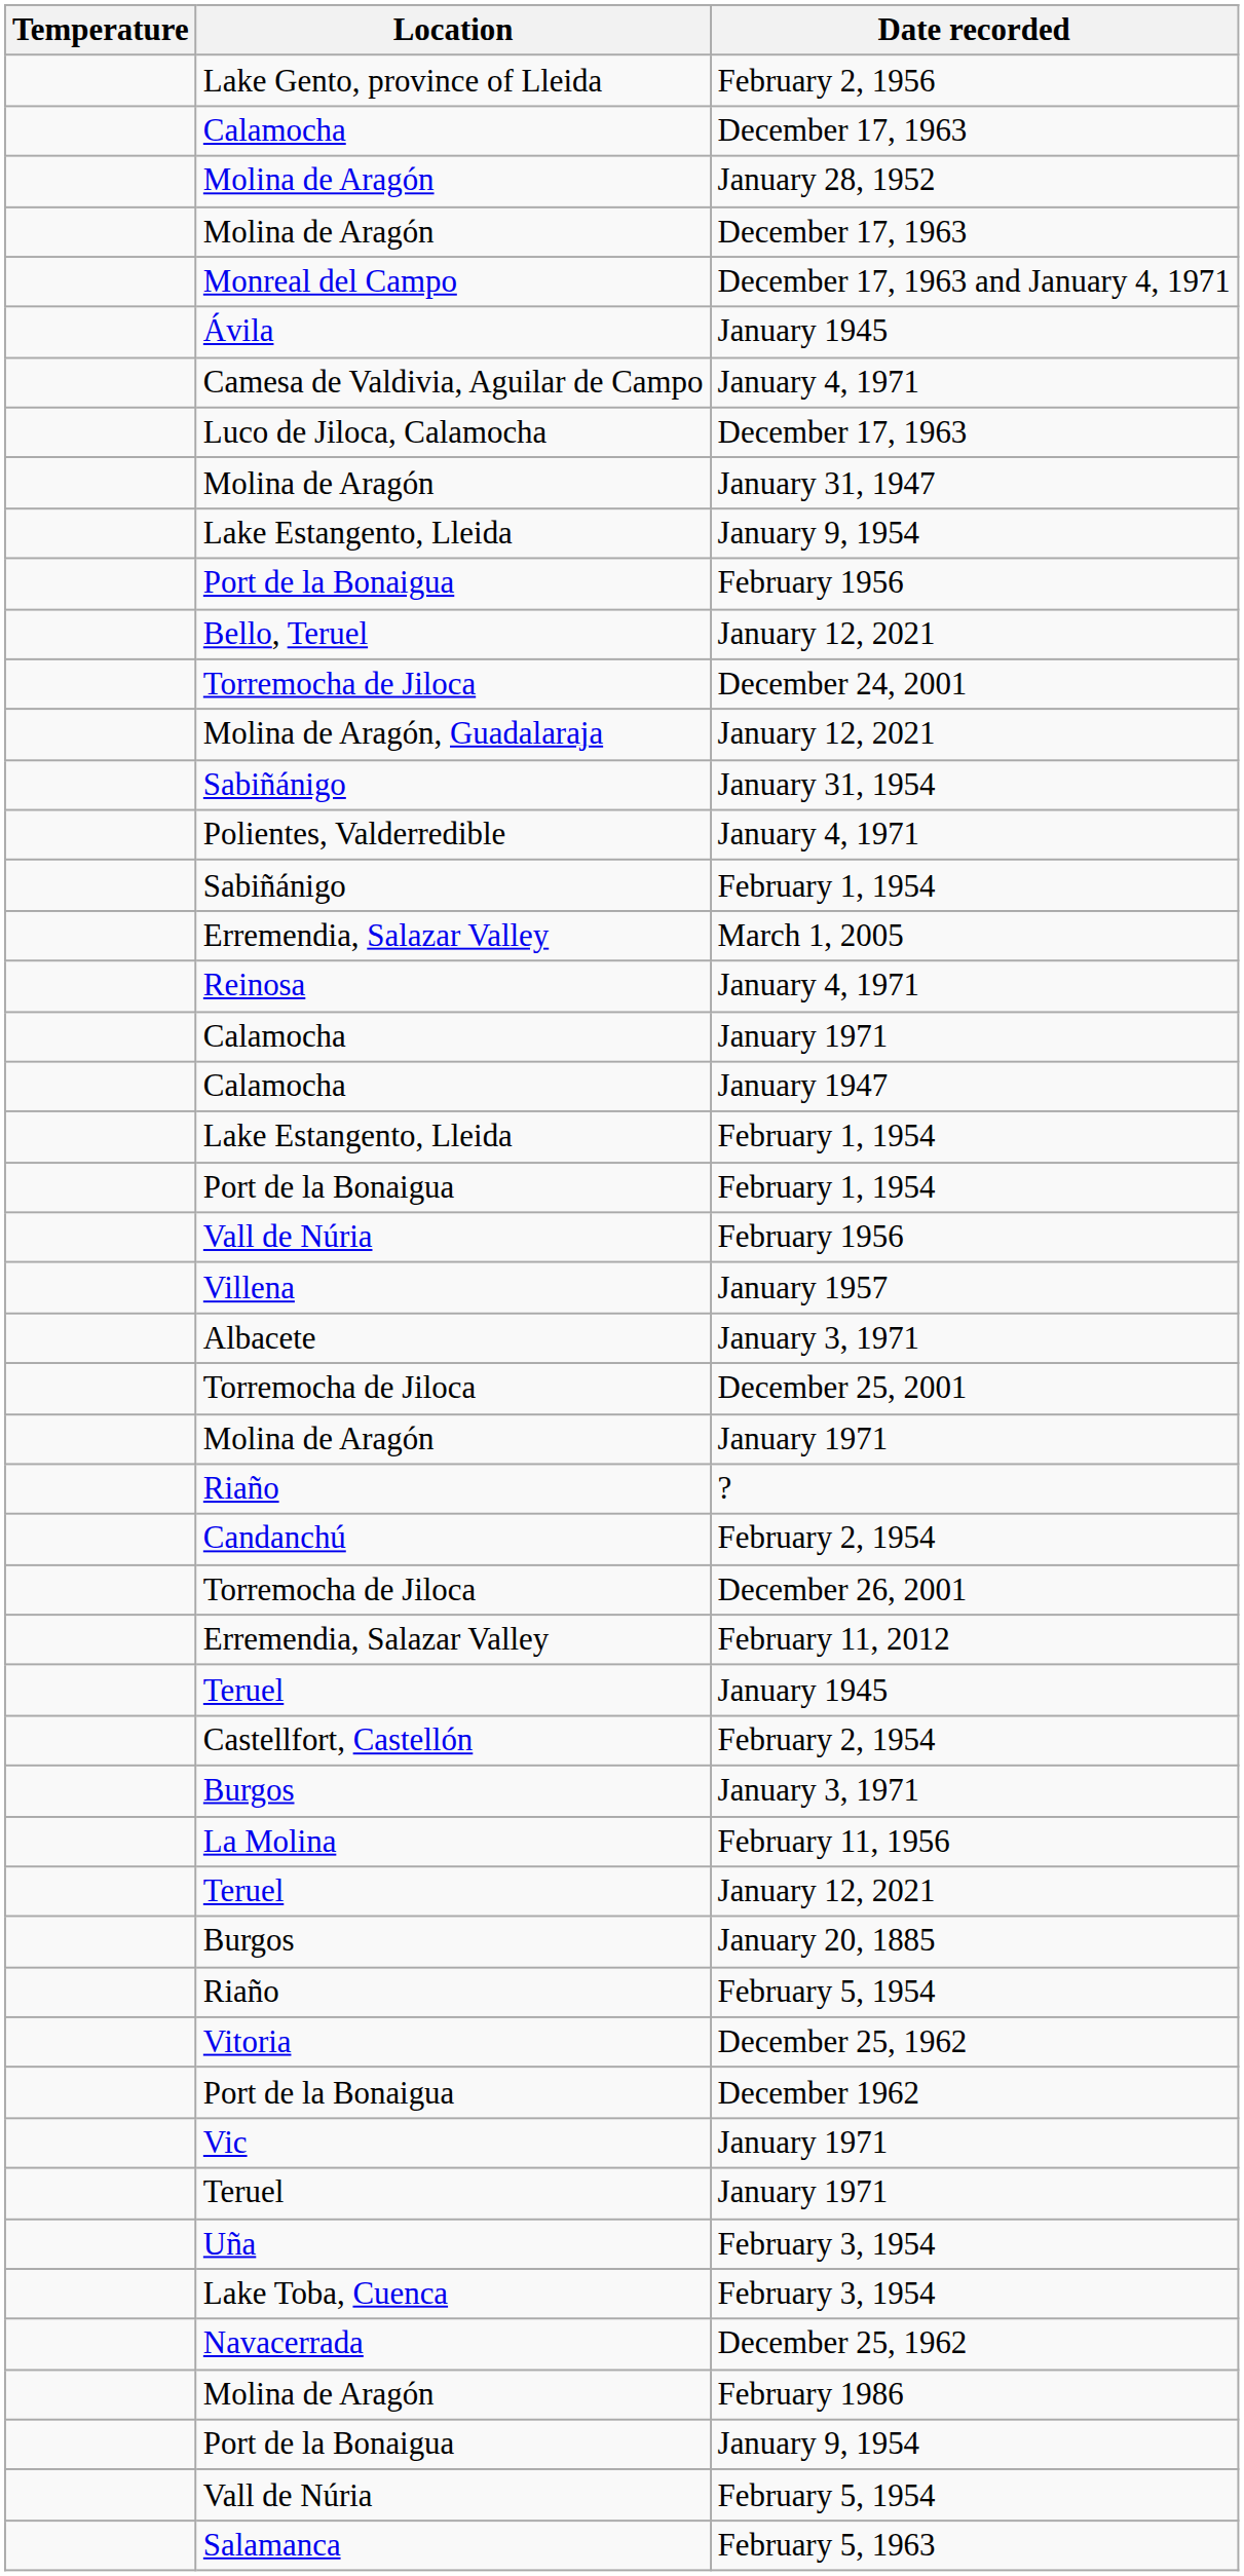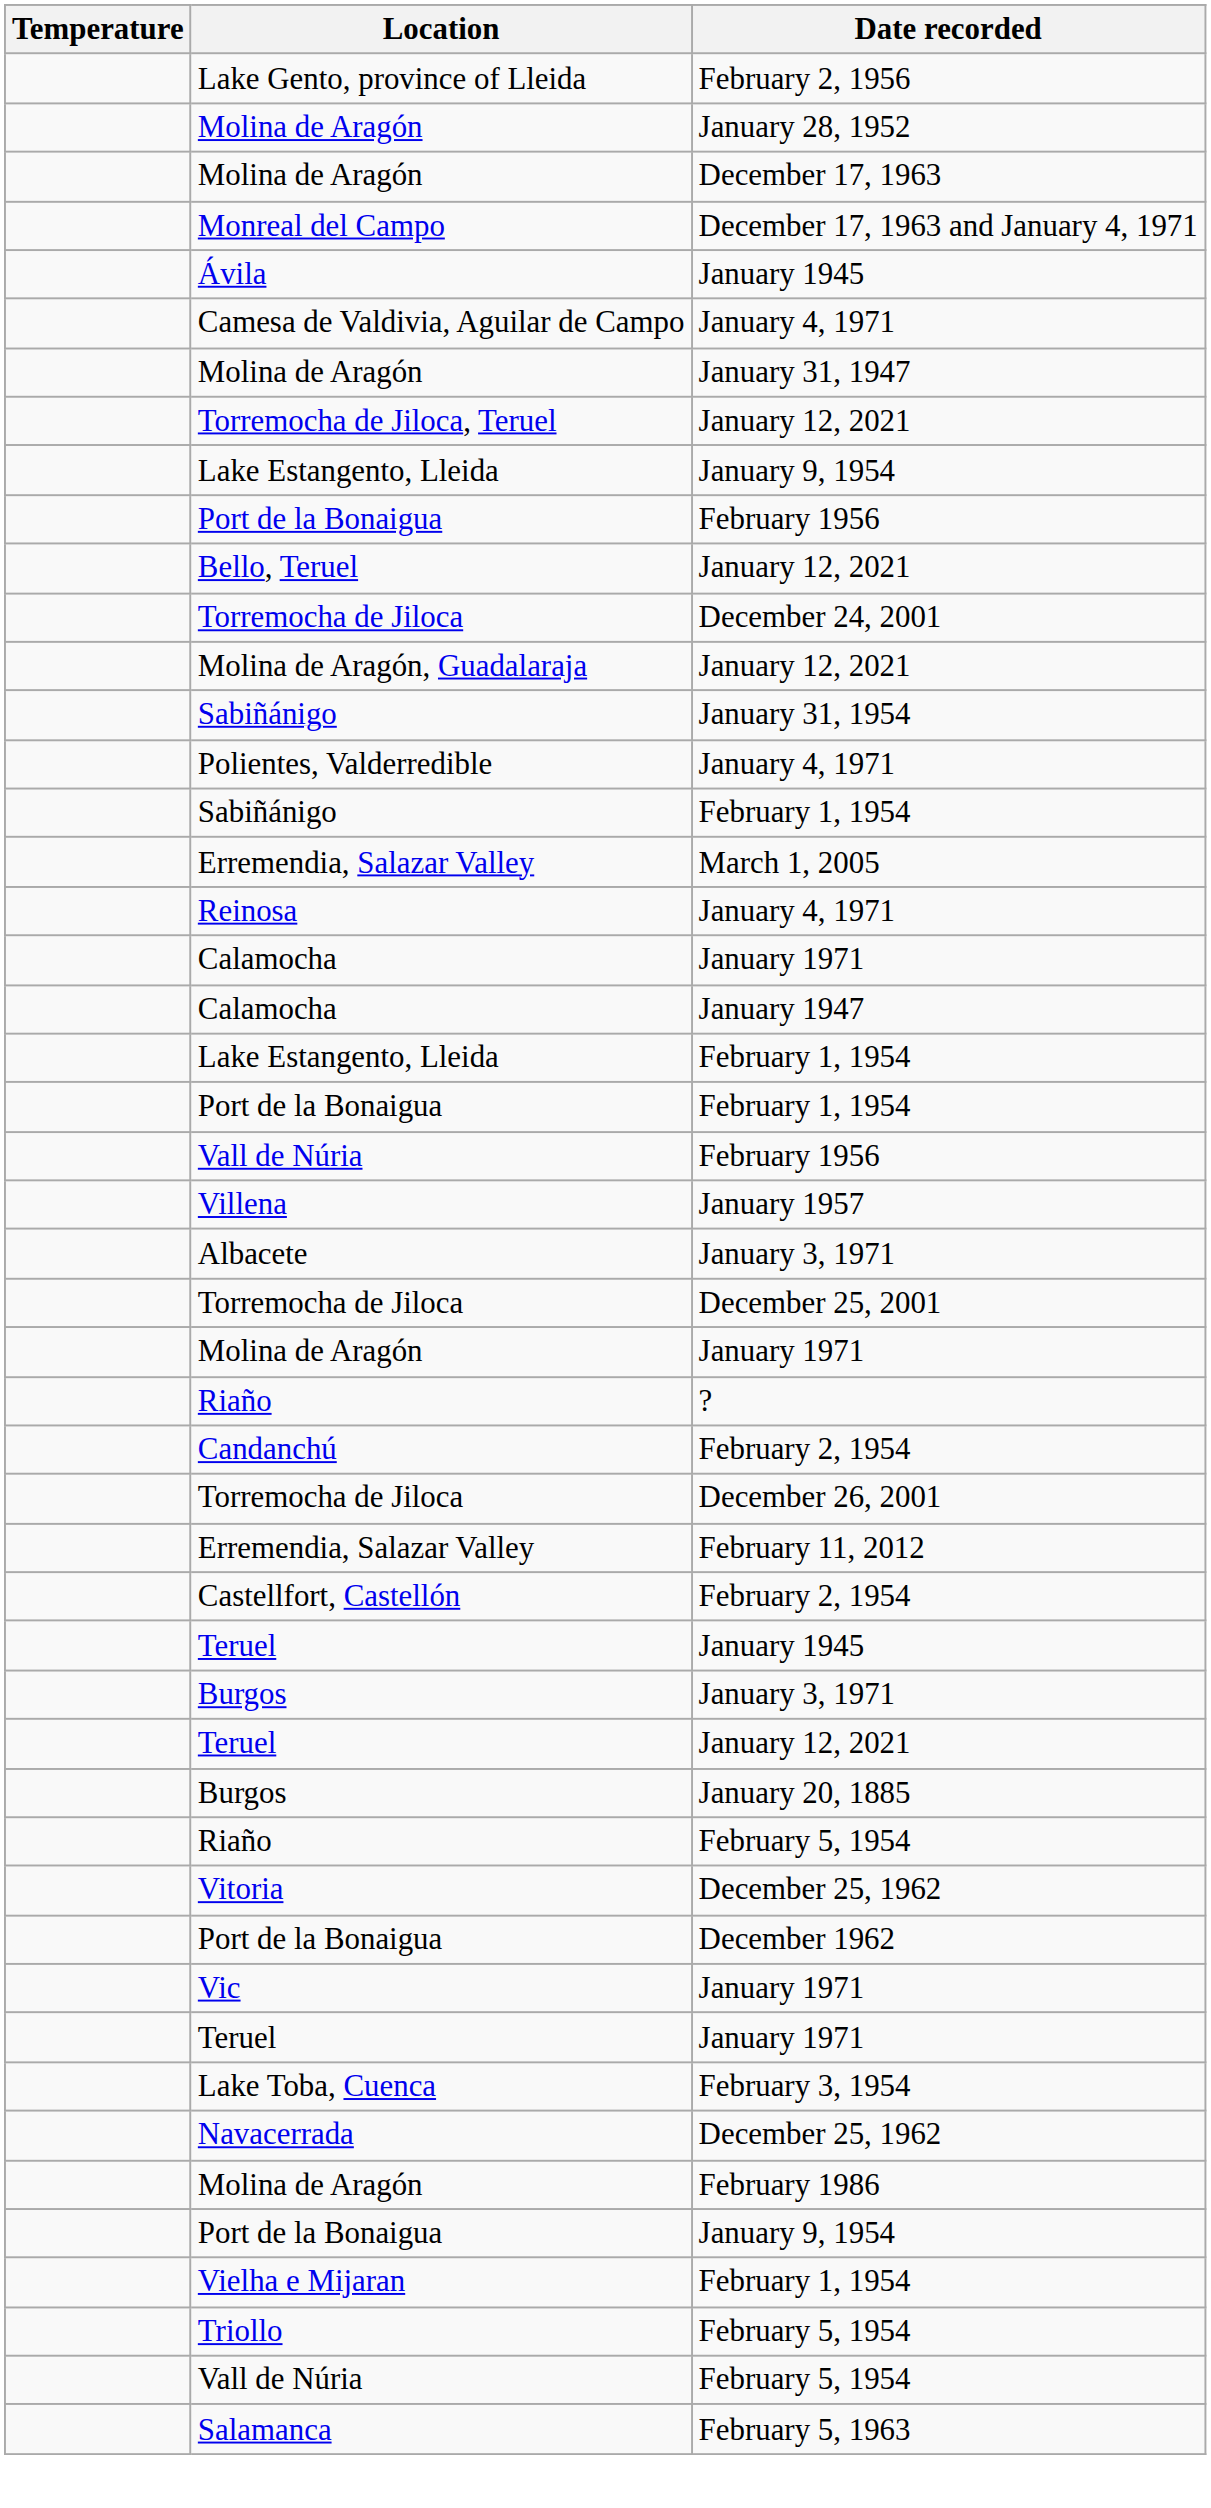 <table class="wikitable sortable" border="1">
 <tr>
 <th>Temperature</th>
 <th>Location</th>
 <th>Date recorded</th>
 </tr>
 <tr>
 <td></td>
 <td>Lake Gento, province of Lleida</td>
 <td>February 2, 1956</td>
-</tr>
-<tr>
-<td></td>
-<td><a href='#'>Calamocha</a></td>
-<td>December 17, 1963</td>
 </tr>
 <tr>
 <td></td>
 <td><a href='#'>Molina de Aragón</a></td>
 <td>January 28, 1952</td>
 </tr>
 <tr>
 <td></td>
 <td>Molina de Aragón</td>
 <td>December 17, 1963</td>
 </tr>
 <tr>
 <td></td>
 <td><a href='#'>Monreal del Campo</a></td>
 <td>December 17, 1963 and January 4, 1971</td>
 </tr>
 <tr>
 <td></td>
 <td><a href='#'>Ávila</a></td>
 <td>January 1945</td>
 </tr>
 <tr>
 <td></td>
 <td>Camesa de Valdivia, Aguilar de Campo</td>
 <td>January 4, 1971</td>
 </tr>
 <tr>
 <td></td>
-<td>Luco de Jiloca, Calamocha</td>
-<td>December 17, 1963</td>
+<td>Molina de Aragón</td>
+<td>January 31, 1947</td>
 </tr>
 <tr>
 <td></td>
-<td>Molina de Aragón</td>
-<td>January 31, 1947</td>
+<td><a href='#'>Torremocha de Jiloca</a>, <a href='#'>Teruel</a></td>
+<td>January 12, 2021</td>
 </tr>
 <tr>
 <td></td>
 <td>Lake Estangento, Lleida</td>
 <td>January 9, 1954</td>
 </tr>
 <tr>
 <td></td>
 <td><a href='#'>Port de la Bonaigua</a></td>
 <td>February 1956</td>
 </tr>
 <tr>
 <td></td>
 <td><a href='#'>Bello</a>, <a href='#'>Teruel</a></td>
 <td>January 12, 2021</td>
 </tr>
 <tr>
 <td></td>
 <td><a href='#'>Torremocha de Jiloca</a></td>
 <td>December 24, 2001</td>
 </tr>
 <tr>
 <td></td>
 <td>Molina de Aragón, <a href='#'>Guadalaraja</a></td>
 <td>January 12, 2021</td>
 </tr>
 <tr>
 <td></td>
 <td><a href='#'>Sabiñánigo</a></td>
 <td>January 31, 1954</td>
 </tr>
 <tr>
 <td></td>
 <td>Polientes, Valderredible</td>
 <td>January 4, 1971</td>
 </tr>
 <tr>
 <td></td>
 <td>Sabiñánigo</td>
 <td>February 1, 1954</td>
 </tr>
 <tr>
 <td></td>
 <td>Erremendia, <a href='#'>Salazar Valley</a></td>
 <td>March 1, 2005</td>
 </tr>
 <tr>
 <td></td>
 <td><a href='#'>Reinosa</a></td>
 <td>January 4, 1971</td>
 </tr>
 <tr>
 <td></td>
 <td>Calamocha</td>
 <td>January 1971</td>
 </tr>
 <tr>
 <td></td>
 <td>Calamocha</td>
 <td>January 1947</td>
 </tr>
 <tr>
 <td></td>
 <td>Lake Estangento, Lleida</td>
 <td>February 1, 1954</td>
 </tr>
 <tr>
 <td></td>
 <td>Port de la Bonaigua</td>
 <td>February 1, 1954</td>
 </tr>
 <tr>
 <td></td>
 <td><a href='#'>Vall de Núria</a></td>
 <td>February 1956</td>
 </tr>
 <tr>
 <td></td>
 <td><a href='#'>Villena</a></td>
 <td>January 1957</td>
 </tr>
 <tr>
 <td></td>
 <td>Albacete</td>
 <td>January 3, 1971</td>
 </tr>
 <tr>
 <td></td>
 <td>Torremocha de Jiloca</td>
 <td>December 25, 2001</td>
 </tr>
 <tr>
 <td></td>
 <td>Molina de Aragón</td>
 <td>January 1971</td>
 </tr>
 <tr>
 <td></td>
 <td><a href='#'>Riaño</a></td>
 <td>?</td>
 </tr>
 <tr>
 <td></td>
 <td><a href='#'>Candanchú</a></td>
 <td>February 2, 1954</td>
 </tr>
 <tr>
 <td></td>
 <td>Torremocha de Jiloca</td>
 <td>December 26, 2001</td>
 </tr>
 <tr>
 <td></td>
 <td>Erremendia, Salazar Valley</td>
 <td>February 11, 2012</td>
 </tr>
 <tr>
 <td></td>
+<td>Castellfort, <a href='#'>Castellón</a></td>
+<td>February 2, 1954</td>
+</tr>
+<tr>
+<td></td>
 <td><a href='#'>Teruel</a></td>
 <td>January 1945</td>
 </tr>
 <tr>
 <td></td>
-<td>Castellfort, <a href='#'>Castellón</a></td>
-<td>February 2, 1954</td>
-</tr>
-<tr>
-<td></td>
 <td><a href='#'>Burgos</a></td>
 <td>January 3, 1971</td>
-</tr>
-<tr>
-<td></td>
-<td><a href='#'>La Molina</a></td>
-<td>February 11, 1956</td>
 </tr>
 <tr>
 <td></td>
 <td><a href='#'>Teruel</a></td>
 <td>January 12, 2021</td>
 </tr>
 <tr>
 <td></td>
 <td>Burgos</td>
 <td>January 20, 1885</td>
 </tr>
 <tr>
 <td></td>
 <td>Riaño</td>
 <td>February 5, 1954</td>
 </tr>
 <tr>
 <td></td>
 <td><a href='#'>Vitoria</a></td>
 <td>December 25, 1962</td>
 </tr>
 <tr>
 <td></td>
 <td>Port de la Bonaigua</td>
 <td>December 1962</td>
 </tr>
 <tr>
 <td></td>
 <td><a href='#'>Vic</a></td>
 <td>January 1971</td>
 </tr>
 <tr>
 <td></td>
 <td>Teruel</td>
 <td>January 1971</td>
 </tr>
 <tr>
 <td></td>
-<td><a href='#'>Uña</a></td>
-<td>February 3, 1954</td>
-</tr>
-<tr>
-<td></td>
 <td>Lake Toba, <a href='#'>Cuenca</a></td>
 <td>February 3, 1954</td>
 </tr>
 <tr>
 <td></td>
 <td><a href='#'>Navacerrada</a></td>
 <td>December 25, 1962</td>
 </tr>
 <tr>
 <td></td>
 <td>Molina de Aragón</td>
 <td>February 1986</td>
 </tr>
 <tr>
 <td></td>
 <td>Port de la Bonaigua</td>
 <td>January 9, 1954</td>
 </tr>
 <tr>
 <td></td>
+<td><a href='#'>Vielha e Mijaran</a></td>
+<td>February 1, 1954</td>
+</tr>
+<tr>
+<td></td>
+<td><a href='#'>Triollo</a></td>
+<td>February 5, 1954</td>
+</tr>
+<tr>
+<td></td>
 <td>Vall de Núria</td>
 <td>February 5, 1954</td>
 </tr>
 <tr>
 <td></td>
 <td><a href='#'>Salamanca</a></td>
 <td>February 5, 1963</td>
 </tr>
 </table>
